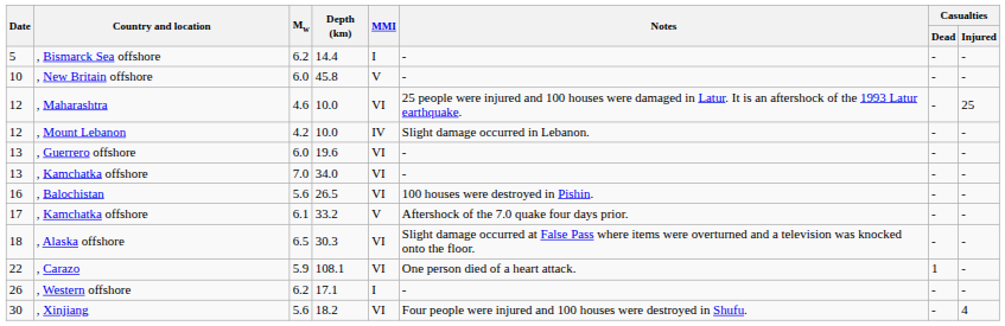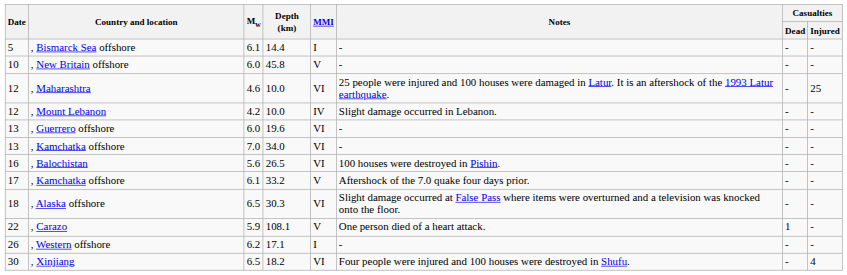 <table class="wikitable sortable" style="border:1px black; margin-left:1em;">
 <tr>
 <th rowspan="2"><small>Date</small></th>
 <th rowspan="2" style="width: 310px"><small>Country and location</small></th>
 <th rowspan="2"><small>M<sub>w</sub></small></th>
 <th rowspan="2"><small>Depth (km)</small></th>
 <th rowspan="2"><small><a href='#'>MMI</a></small></th>
 <th rowspan="2" class="unsortable"><small>Notes</small></th>
 <th colspan="2"><small>Casualties</small></th>
 </tr>
 <tr>
 <th><small>Dead</small></th>
 <th><small>Injured</small></th>
 </tr>
 <tr>
 <td>5</td>
 <td>, <a href='#'>Bismarck Sea</a> offshore</td>
-<td>6.2</td>
+<td>6.1</td>
 <td>14.4</td>
 <td>I</td>
 <td>-</td>
 <td>-</td>
 <td>-</td>
 </tr>
 <tr>
 <td>10</td>
 <td>, <a href='#'>New Britain</a> offshore</td>
 <td>6.0</td>
 <td>45.8</td>
 <td>V</td>
 <td>-</td>
 <td>-</td>
 <td>-</td>
 </tr>
 <tr>
 <td>12</td>
 <td>, <a href='#'>Maharashtra</a></td>
 <td>4.6</td>
 <td>10.0</td>
 <td>VI</td>
 <td>25 people were injured and 100 houses were damaged in <a href='#'>Latur</a>. It is an aftershock of the <a href='#'>1993 Latur earthquake</a>.</td>
 <td>-</td>
 <td>25</td>
 </tr>
 <tr>
 <td>12</td>
 <td>, <a href='#'>Mount Lebanon</a></td>
 <td>4.2</td>
 <td>10.0</td>
 <td>IV</td>
 <td>Slight damage occurred in Lebanon.</td>
 <td>-</td>
 <td>-</td>
 </tr>
 <tr>
 <td>13</td>
 <td>, <a href='#'>Guerrero</a> offshore</td>
 <td>6.0</td>
 <td>19.6</td>
 <td>VI</td>
 <td>-</td>
 <td>-</td>
 <td>-</td>
 </tr>
 <tr>
 <td>13</td>
 <td>, <a href='#'>Kamchatka</a> offshore</td>
 <td>7.0</td>
 <td>34.0</td>
 <td>VI</td>
 <td>-</td>
 <td>-</td>
 <td>-</td>
 </tr>
 <tr>
 <td>16</td>
 <td>, <a href='#'>Balochistan</a></td>
 <td>5.6</td>
 <td>26.5</td>
 <td>VI</td>
 <td>100 houses were destroyed in <a href='#'>Pishin</a>.</td>
 <td>-</td>
 <td>-</td>
 </tr>
 <tr>
 <td>17</td>
 <td>, <a href='#'>Kamchatka</a> offshore</td>
 <td>6.1</td>
 <td>33.2</td>
 <td>V</td>
 <td>Aftershock of the 7.0 quake four days prior.</td>
 <td>-</td>
 <td>-</td>
 </tr>
 <tr>
 <td>18</td>
 <td>, <a href='#'>Alaska</a> offshore</td>
 <td>6.5</td>
 <td>30.3</td>
 <td>VI</td>
 <td>Slight damage occurred at <a href='#'>False Pass</a> where items were overturned and a television was knocked onto the floor.</td>
 <td>-</td>
 <td>-</td>
 </tr>
 <tr>
 <td>22</td>
 <td>, <a href='#'>Carazo</a></td>
 <td>5.9</td>
 <td>108.1</td>
-<td>VI</td>
+<td>V</td>
 <td>One person died of a heart attack.</td>
 <td>1</td>
 <td>-</td>
 </tr>
 <tr>
 <td>26</td>
 <td>, <a href='#'>Western</a> offshore</td>
 <td>6.2</td>
 <td>17.1</td>
 <td>I</td>
 <td>-</td>
 <td>-</td>
 <td>-</td>
 </tr>
 <tr>
 <td>30</td>
 <td>, <a href='#'>Xinjiang</a></td>
-<td>5.6</td>
+<td>6.5</td>
 <td>18.2</td>
 <td>VI</td>
 <td>Four people were injured and 100 houses were destroyed in <a href='#'>Shufu</a>.</td>
 <td>-</td>
 <td>4</td>
 </tr>
 </table>
